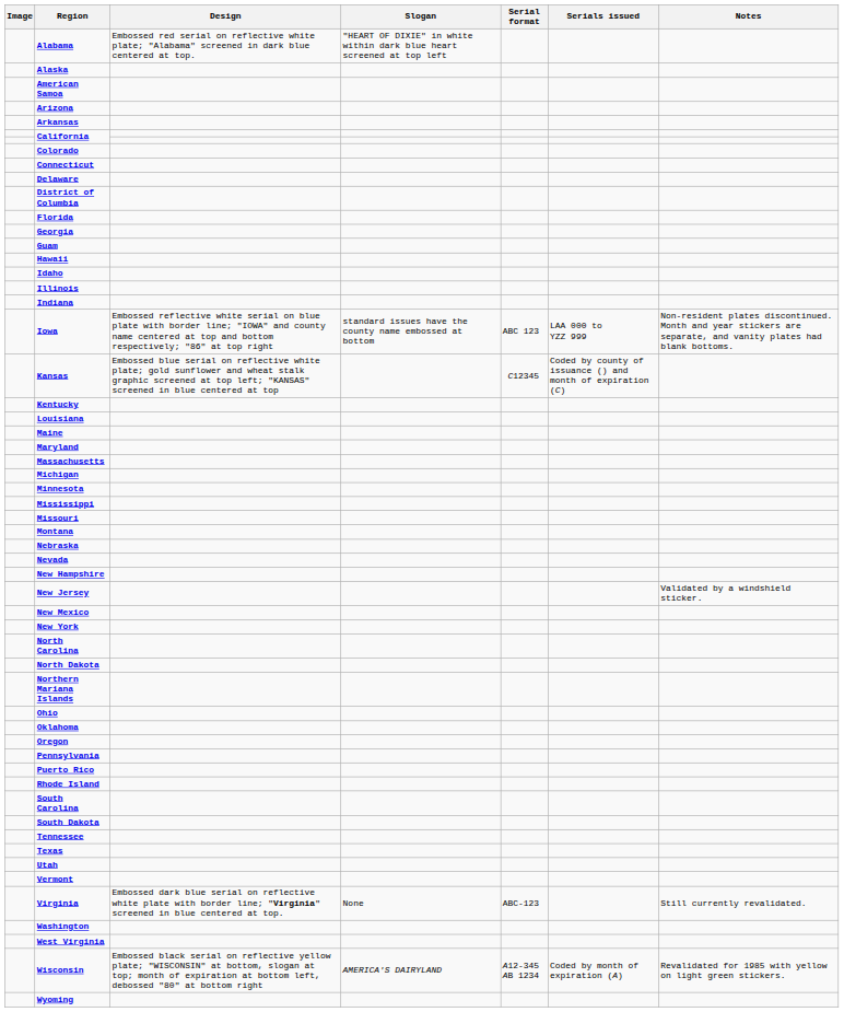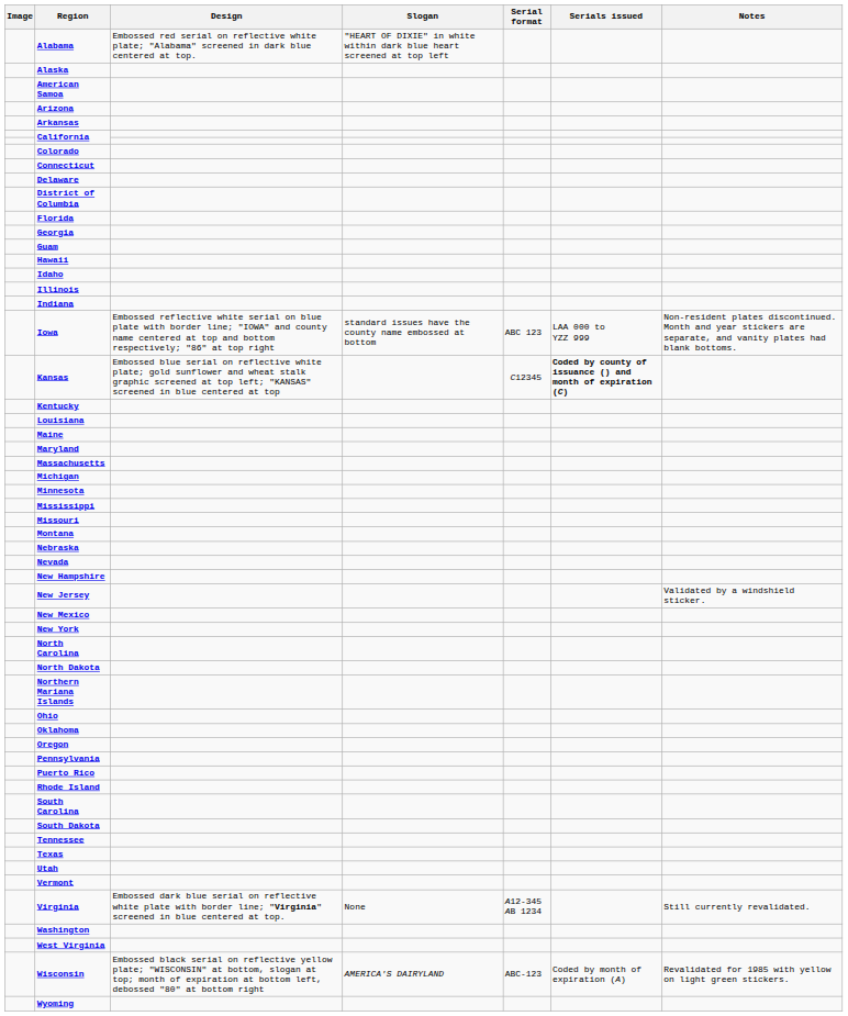 <table class="wikitable">
 <tr>
 <th>Image</th>
 <th>Region</th>
 <th>Design</th>
 <th>Slogan</th>
 <th>Serial format</th>
 <th>Serials issued</th>
 <th>Notes</th>
 </tr>
 <tr>
 <td></td>
 <td><strong><a href='#'>Alabama</a></strong></td>
 <td>Embossed red serial on reflective white plate; "Alabama" screened in dark blue centered at top.</td>
 <td>"HEART OF DIXIE" in white within dark blue heart screened at top left</td>
 <td></td>
 <td></td>
 </tr>
 <tr>
 <td></td>
 <td><strong><a href='#'>Alaska</a></strong></td>
 <td></td>
 <td></td>
 <td></td>
 <td></td>
 <td></td>
 </tr>
 <tr>
 <td></td>
 <td><strong><a href='#'>American Samoa</a></strong></td>
 <td></td>
 <td></td>
 <td></td>
 <td></td>
 <td></td>
 </tr>
 <tr>
 <td></td>
 <td><strong><a href='#'>Arizona</a></strong></td>
 <td></td>
 <td></td>
 <td></td>
 <td></td>
 <td></td>
 </tr>
 <tr>
 <td></td>
 <td><strong><a href='#'>Arkansas</a></strong></td>
 <td></td>
 <td></td>
 <td></td>
 <td></td>
 <td></td>
 </tr>
 <tr>
 <td></td>
 <td rowspan=2><strong><a href='#'>California</a></strong></td>
 <td></td>
 <td></td>
 <td></td>
 <td></td>
 <td></td>
 </tr>
 <tr>
 <td></td>
 <td></td>
 <td></td>
 <td></td>
 <td></td>
 <td></td>
 </tr>
 <tr>
 <td></td>
 <td><strong><a href='#'>Colorado</a></strong></td>
 <td></td>
 <td></td>
 <td></td>
 <td></td>
 <td></td>
 </tr>
 <tr>
 <td></td>
 <td><strong><a href='#'>Connecticut</a></strong></td>
 <td></td>
 <td></td>
 <td></td>
 <td></td>
 <td></td>
 </tr>
 <tr>
 <td></td>
 <td><strong><a href='#'>Delaware</a></strong></td>
 <td></td>
 <td></td>
 <td></td>
 <td></td>
 <td></td>
 </tr>
 <tr>
 <td></td>
 <td><strong><a href='#'>District of<br>Columbia</a></strong></td>
 <td></td>
 <td></td>
 <td></td>
 <td></td>
 <td></td>
 </tr>
 <tr>
 <td></td>
 <td><strong><a href='#'>Florida</a></strong></td>
 <td></td>
 <td></td>
 <td></td>
 <td></td>
 <td></td>
 </tr>
 <tr>
 <td></td>
 <td><strong><a href='#'>Georgia</a></strong></td>
 <td></td>
 <td></td>
 <td></td>
 <td></td>
 <td></td>
 </tr>
 <tr>
 <td></td>
 <td><strong><a href='#'>Guam</a></strong></td>
 <td></td>
 <td></td>
 <td></td>
 <td></td>
 <td></td>
 </tr>
 <tr>
 <td></td>
 <td><strong><a href='#'>Hawaii</a></strong></td>
 <td></td>
 <td></td>
 <td></td>
 <td></td>
 <td></td>
 </tr>
 <tr>
 <td></td>
 <td><strong><a href='#'>Idaho</a></strong></td>
 <td></td>
 <td></td>
 <td></td>
 <td></td>
 <td></td>
 </tr>
 <tr>
 <td></td>
 <td><strong><a href='#'>Illinois</a></strong></td>
 <td></td>
 <td></td>
 <td></td>
 <td></td>
 <td></td>
 </tr>
 <tr>
 <td></td>
 <td><strong><a href='#'>Indiana</a></strong></td>
 <td></td>
 <td></td>
 <td></td>
 <td></td>
 <td></td>
 </tr>
 <tr>
 <td></td>
 <td><strong><a href='#'>Iowa</a></strong></td>
 <td>Embossed reflective white serial on blue plate with border line; "IOWA" and county name centered at top and bottom respectively; "86" at top right</td>
 <td>standard issues have the county name embossed at bottom</td>
 <td>ABC 123</td>
 <td>LAA 000 to<br>YZZ 999</td>
 <td>Non-resident plates discontinued. Month and year stickers are separate, and vanity plates had blank bottoms.</td>
 </tr>
 <tr>
 <td></td>
 <td><strong><a href='#'>Kansas</a></strong></td>
 <td>Embossed blue serial on reflective white plate; gold sunflower and wheat stalk graphic screened at top left; "KANSAS" screened in blue centered at top</td>
 <td></td>
 <td> <em>C</em>12345</td>
-<td>Coded by county of issuance () and month of expiration (<em>C</em>)</td>
+<td><strong>Coded by county of issuance () and month of expiration (<em>C</em>)</strong></td>
 <td></td>
 </tr>
 <tr>
 <td></td>
 <td><strong><a href='#'>Kentucky</a></strong></td>
 <td></td>
 <td></td>
 <td></td>
 <td></td>
 <td></td>
 </tr>
 <tr>
 <td></td>
 <td><strong><a href='#'>Louisiana</a></strong></td>
 <td></td>
 <td></td>
 <td></td>
 <td></td>
 <td></td>
 </tr>
 <tr>
 <td></td>
 <td><strong><a href='#'>Maine</a></strong></td>
 <td></td>
 <td></td>
 <td></td>
 <td></td>
 <td></td>
 </tr>
 <tr>
 <td></td>
 <td><strong><a href='#'>Maryland</a></strong></td>
 <td></td>
 <td></td>
 <td></td>
 <td></td>
 <td></td>
 </tr>
 <tr>
 <td></td>
 <td><strong><a href='#'>Massachusetts</a></strong></td>
 <td></td>
 <td></td>
 <td></td>
 <td></td>
 <td></td>
 </tr>
 <tr>
 <td></td>
 <td><strong><a href='#'>Michigan</a></strong></td>
 <td></td>
 <td></td>
 <td></td>
 <td></td>
 <td></td>
 </tr>
 <tr>
 <td></td>
 <td><strong><a href='#'>Minnesota</a></strong></td>
 <td></td>
 <td></td>
 <td></td>
 <td></td>
 <td></td>
 </tr>
 <tr>
 <td></td>
 <td><strong><a href='#'>Mississippi</a></strong></td>
 <td></td>
 <td></td>
 <td></td>
 <td></td>
 <td></td>
 </tr>
 <tr>
 <td></td>
 <td><strong><a href='#'>Missouri</a></strong></td>
 <td></td>
 <td></td>
 <td></td>
 <td></td>
 <td></td>
 </tr>
 <tr>
 <td></td>
 <td><strong><a href='#'>Montana</a></strong></td>
 <td></td>
 <td></td>
 <td></td>
 <td></td>
 <td></td>
 </tr>
 <tr>
 <td></td>
 <td><strong><a href='#'>Nebraska</a></strong></td>
 <td></td>
 <td></td>
 <td></td>
 <td></td>
 <td></td>
 </tr>
 <tr>
 <td></td>
 <td><strong><a href='#'>Nevada</a></strong></td>
 <td></td>
 <td></td>
 <td></td>
 <td></td>
 <td></td>
 </tr>
 <tr>
 <td></td>
 <td><strong><a href='#'>New Hampshire</a></strong></td>
 <td></td>
 <td></td>
 <td></td>
 <td></td>
 <td></td>
 </tr>
 <tr>
 <td></td>
 <td><strong><a href='#'>New Jersey</a></strong></td>
 <td></td>
 <td></td>
 <td></td>
 <td></td>
 <td>Validated by a windshield sticker.</td>
 </tr>
 <tr>
 <td></td>
 <td><strong><a href='#'>New Mexico</a></strong></td>
 <td></td>
 <td></td>
 <td></td>
 <td></td>
 <td></td>
 </tr>
 <tr>
 <td></td>
 <td><strong><a href='#'>New York</a></strong></td>
 <td></td>
 <td></td>
 <td></td>
 <td></td>
 <td></td>
 </tr>
 <tr>
 <td></td>
 <td><strong><a href='#'>North Carolina</a></strong></td>
 <td></td>
 <td></td>
 <td></td>
 <td></td>
 <td></td>
 </tr>
 <tr>
 <td></td>
 <td><strong><a href='#'>North Dakota</a></strong></td>
 <td></td>
 <td></td>
 <td></td>
 <td></td>
 <td></td>
 </tr>
 <tr>
 <td></td>
 <td><strong><a href='#'>Northern Mariana<br> Islands</a></strong></td>
 <td></td>
 <td></td>
 <td></td>
 <td></td>
 <td></td>
 </tr>
 <tr>
 <td></td>
 <td><strong><a href='#'>Ohio</a></strong></td>
 <td></td>
 <td></td>
 <td></td>
 <td></td>
 <td></td>
 </tr>
 <tr>
 <td></td>
 <td><strong><a href='#'>Oklahoma</a></strong></td>
 <td></td>
 <td></td>
 <td></td>
 <td></td>
 <td></td>
 </tr>
 <tr>
 <td></td>
 <td><strong><a href='#'>Oregon</a></strong></td>
 <td></td>
 <td></td>
 <td></td>
 <td></td>
 <td></td>
 </tr>
 <tr>
 <td></td>
 <td><strong><a href='#'>Pennsylvania</a></strong></td>
 <td></td>
 <td></td>
 <td></td>
 <td></td>
 <td></td>
 </tr>
 <tr>
 <td></td>
 <td><strong><a href='#'>Puerto Rico</a></strong></td>
 <td></td>
 <td></td>
 <td></td>
 <td></td>
 <td></td>
 </tr>
 <tr>
 <td></td>
 <td><strong><a href='#'>Rhode Island</a></strong></td>
 <td></td>
 <td></td>
 <td></td>
 <td></td>
 <td></td>
 </tr>
 <tr>
 <td></td>
 <td><strong><a href='#'>South Carolina</a></strong></td>
 <td></td>
 <td></td>
 <td></td>
 <td></td>
 <td></td>
 </tr>
 <tr>
 <td></td>
 <td><strong><a href='#'>South Dakota</a></strong></td>
 <td></td>
 <td></td>
 <td></td>
 <td></td>
 <td></td>
 </tr>
 <tr>
 <td></td>
 <td><strong><a href='#'>Tennessee</a></strong></td>
 <td></td>
 <td></td>
 <td></td>
 <td></td>
 <td></td>
 </tr>
 <tr>
 <td></td>
 <td><strong><a href='#'>Texas</a></strong></td>
 <td></td>
 <td></td>
 <td></td>
 <td></td>
 <td></td>
 </tr>
 <tr>
 <td></td>
 <td><strong><a href='#'>Utah</a></strong></td>
 <td></td>
 <td></td>
 <td></td>
 <td></td>
 <td></td>
 </tr>
 <tr>
 <td></td>
 <td><strong><a href='#'>Vermont</a></strong></td>
 <td></td>
 <td></td>
 <td></td>
 <td></td>
 <td></td>
 </tr>
 <tr>
 <td></td>
 <td><strong><a href='#'>Virginia</a></strong></td>
 <td>Embossed dark blue serial on reflective white plate with border line; "<span><strong>Virginia</strong></span>" screened in blue centered at top.</td>
 <td>None</td>
-<td>ABC-123</td>
+<td><em>A</em>12-345<br><em>A</em>B 1234</td>
 <td></td>
 <td>Still currently revalidated.</td>
 </tr>
 <tr>
 <td></td>
 <td><strong><a href='#'>Washington</a></strong></td>
 <td></td>
 <td></td>
 <td></td>
 <td></td>
 <td></td>
 </tr>
 <tr>
 <td></td>
 <td><strong><a href='#'>West Virginia</a></strong></td>
 <td></td>
 <td></td>
 <td></td>
 <td></td>
 <td></td>
 </tr>
 <tr>
 <td></td>
 <td><strong><a href='#'>Wisconsin</a></strong></td>
 <td>Embossed black serial on reflective yellow plate; "WISCONSIN" at bottom, slogan at top; month of expiration at bottom left, debossed "80" at bottom right</td>
 <td><em>AMERICA'S DAIRYLAND</em></td>
-<td><em>A</em>12-345<br><em>A</em>B 1234</td>
+<td>ABC-123</td>
 <td>Coded by month of expiration (<em>A</em>)</td>
 <td>Revalidated for 1985 with yellow on light green stickers.</td>
 </tr>
 <tr>
 <td></td>
 <td><strong><a href='#'>Wyoming</a></strong></td>
 <td></td>
 <td></td>
 <td></td>
 <td></td>
 <td></td>
 </tr>
 </table>
